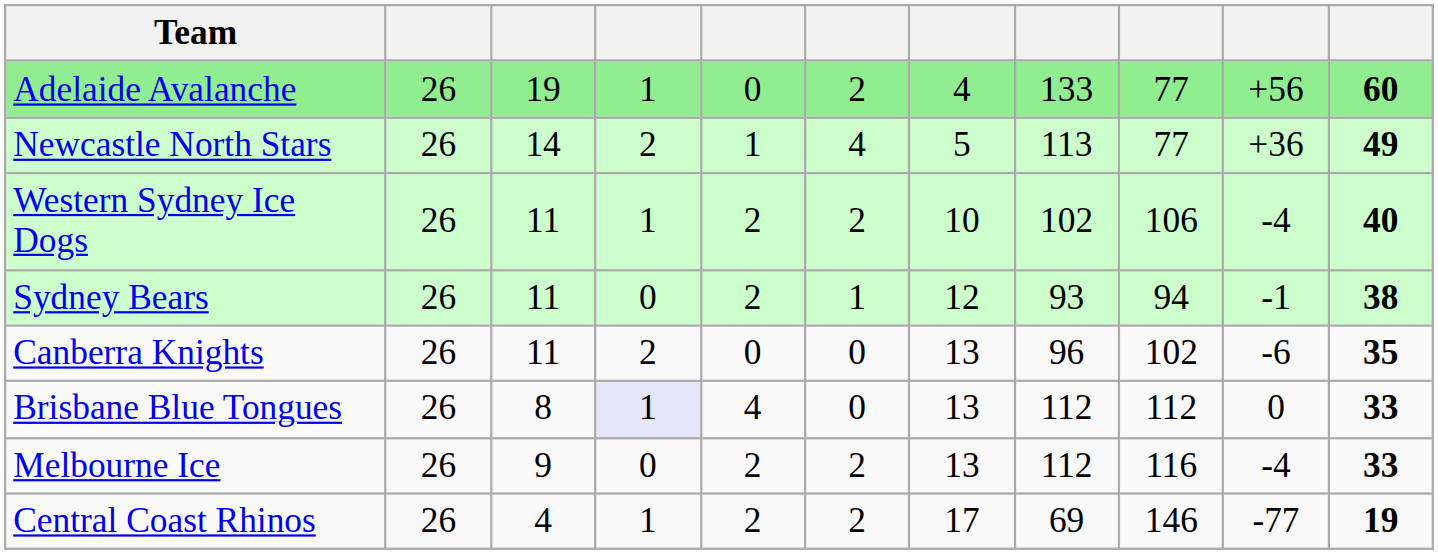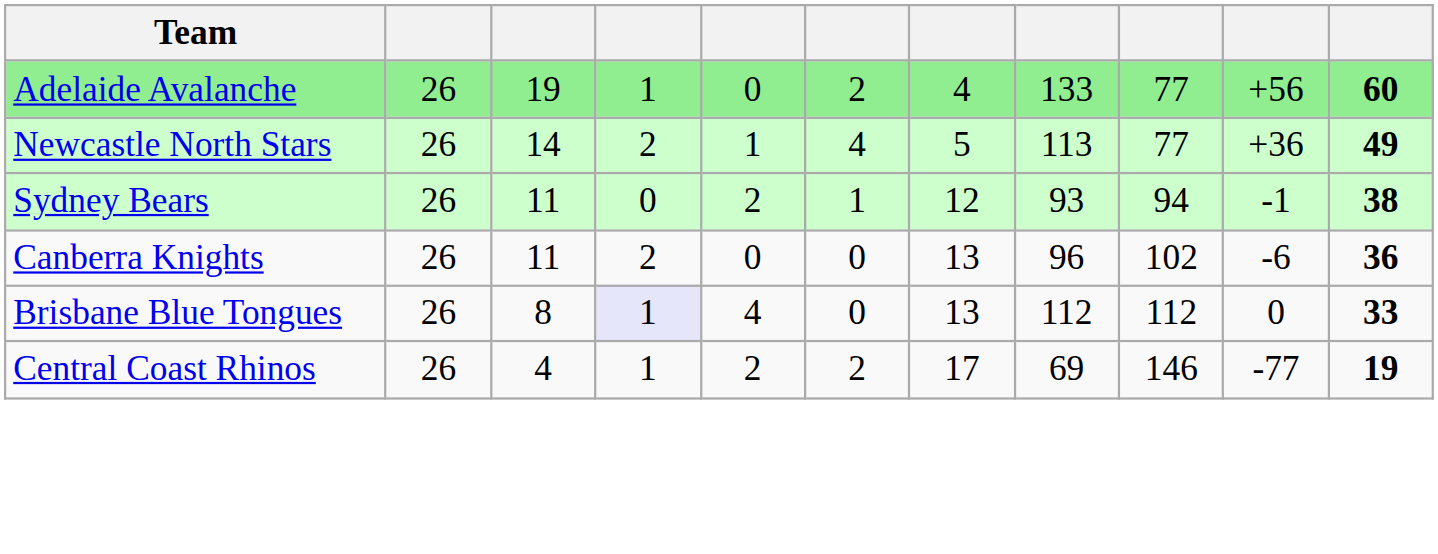 <table class="wikitable" style="text-align:center;">
 <tr>
 <th width=165>Team</th>
 <th width=40></th>
 <th width=40></th>
 <th width=40></th>
 <th width=40></th>
 <th width=40></th>
 <th width=40></th>
 <th width=40></th>
 <th width=40></th>
 <th width=40></th>
 <th width=40></th>
 </tr>
 <tr style="background:#90EE90;">
 <td style="text-align:left;"><a href='#'>Adelaide Avalanche</a></td>
 <td>26</td>
 <td>19</td>
 <td>1</td>
 <td>0</td>
 <td>2</td>
 <td>4</td>
 <td>133</td>
 <td>77</td>
 <td>+56</td>
 <td><strong>60</strong></td>
 </tr>
 <tr style="background:#ccffcc;">
 <td style="text-align:left;"><a href='#'>Newcastle North Stars</a></td>
 <td>26</td>
 <td>14</td>
 <td>2</td>
 <td>1</td>
 <td>4</td>
 <td>5</td>
 <td>113</td>
 <td>77</td>
 <td>+36</td>
 <td><strong>49</strong></td>
 </tr>
 <tr style="background:#ccffcc;">
-<td style="text-align:left;"><a href='#'>Western Sydney Ice Dogs</a></td>
-<td>26</td>
-<td>11</td>
-<td>1</td>
-<td>2</td>
-<td>2</td>
-<td>10</td>
-<td>102</td>
-<td>106</td>
-<td>-4</td>
-<td><strong>40</strong></td>
-</tr>
-<tr style="background:#ccffcc;">
 <td style="text-align:left;"><a href='#'>Sydney Bears</a></td>
 <td>26</td>
 <td>11</td>
 <td>0</td>
 <td>2</td>
 <td>1</td>
 <td>12</td>
 <td>93</td>
 <td>94</td>
 <td>-1</td>
 <td><strong>38</strong></td>
 </tr>
 <tr>
 <td style="text-align:left;"><a href='#'>Canberra Knights</a></td>
 <td>26</td>
 <td>11</td>
 <td>2</td>
 <td>0</td>
 <td>0</td>
 <td>13</td>
 <td>96</td>
 <td>102</td>
 <td>-6</td>
-<td><strong>35</strong></td>
+<td><strong>36</strong></td>
 </tr>
 <tr>
 <td style="text-align:left;"><a href='#'>Brisbane Blue Tongues</a></td>
 <td>26</td>
 <td>8</td>
 <td style="background: lavender;">1</td>
 <td>4</td>
 <td>0</td>
 <td>13</td>
 <td>112</td>
 <td>112</td>
 <td>0</td>
-<td><strong>33</strong></td>
-</tr>
-<tr>
-<td style="text-align:left;"><a href='#'>Melbourne Ice</a></td>
-<td>26</td>
-<td>9</td>
-<td>0</td>
-<td>2</td>
-<td>2</td>
-<td>13</td>
-<td>112</td>
-<td>116</td>
-<td>-4</td>
 <td><strong>33</strong></td>
 </tr>
 <tr>
 <td style="text-align:left;"><a href='#'>Central Coast Rhinos</a></td>
 <td>26</td>
 <td>4</td>
 <td>1</td>
 <td>2</td>
 <td>2</td>
 <td>17</td>
 <td>69</td>
 <td>146</td>
 <td>-77</td>
 <td><strong>19</strong></td>
 </tr>
 </table>
